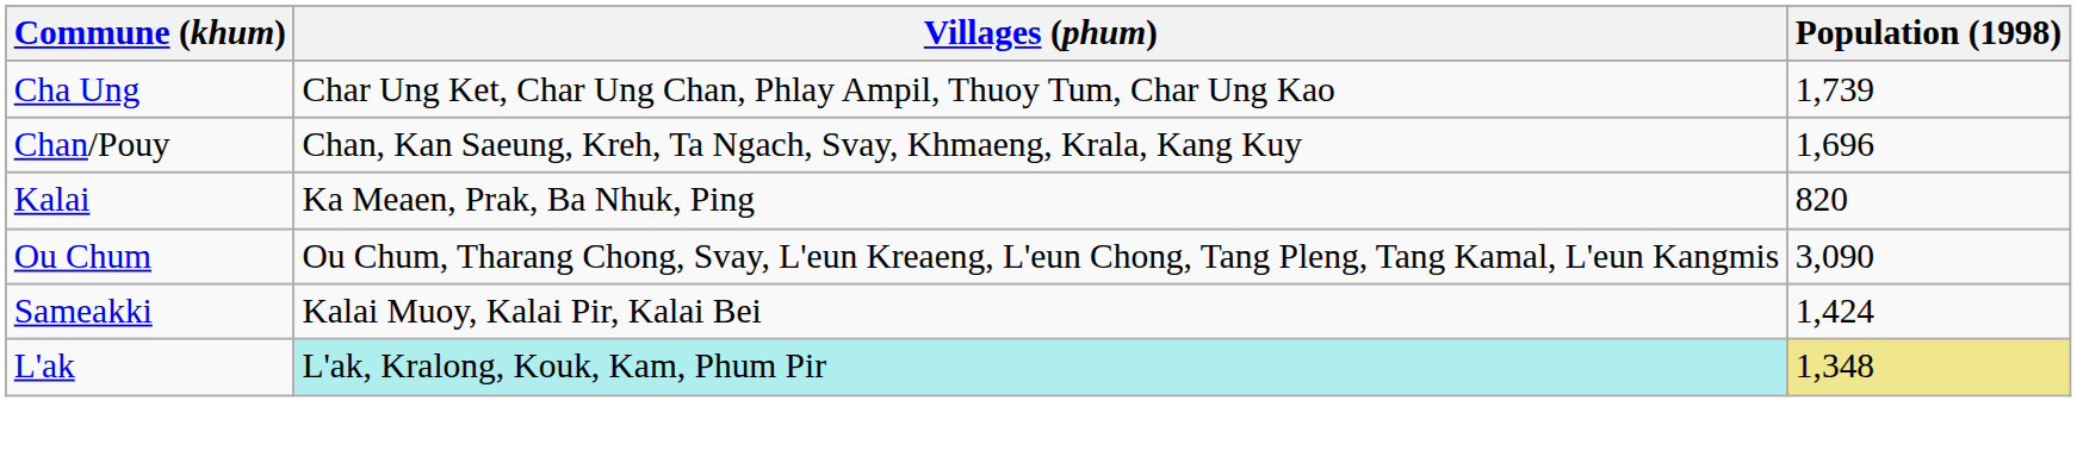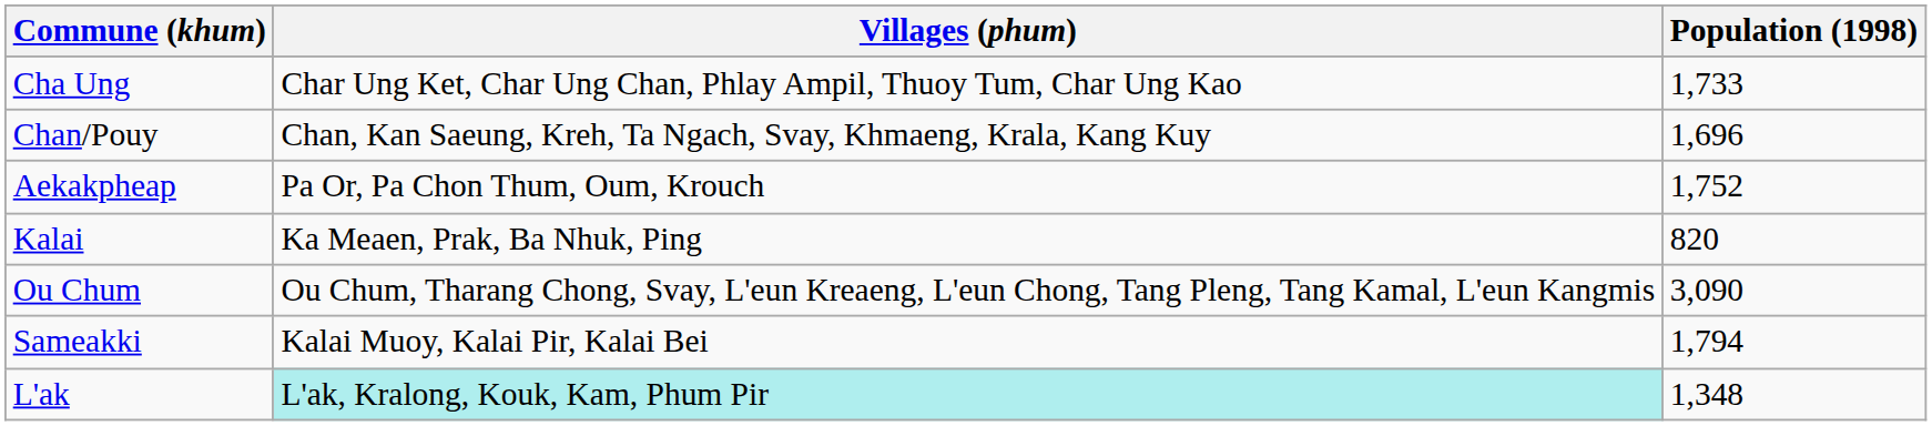 <table class="wikitable">
 <tr>
 <th><a href='#'>Commune</a> (<em>khum</em>)</th>
 <th><a href='#'>Villages</a> (<em>phum</em>)</th>
 <th>Population (1998)</th>
 </tr>
 <tr>
 <td><a href='#'>Cha Ung</a></td>
 <td>Char Ung Ket, Char Ung Chan, Phlay Ampil, Thuoy Tum, Char Ung Kao</td>
-<td>1,739</td>
+<td>1,733</td>
 </tr>
 <tr>
 <td><a href='#'>Chan</a>/Pouy</td>
 <td>Chan, Kan Saeung, Kreh, Ta Ngach, Svay, Khmaeng, Krala, Kang Kuy</td>
 <td>1,696</td>
+</tr>
+<tr>
+<td><a href='#'>Aekakpheap</a></td>
+<td>Pa Or, Pa Chon Thum, Oum, Krouch</td>
+<td>1,752</td>
 </tr>
 <tr>
 <td><a href='#'>Kalai</a></td>
 <td>Ka Meaen, Prak, Ba Nhuk, Ping</td>
 <td>820</td>
 </tr>
 <tr>
 <td><a href='#'>Ou Chum</a></td>
 <td>Ou Chum, Tharang Chong, Svay, L'eun Kreaeng, L'eun Chong, Tang Pleng, Tang Kamal, L'eun Kangmis</td>
 <td>3,090</td>
 </tr>
 <tr>
 <td><a href='#'>Sameakki</a></td>
 <td>Kalai Muoy, Kalai Pir, Kalai Bei</td>
-<td>1,424</td>
+<td>1,794</td>
 </tr>
 <tr>
 <td><a href='#'>L'ak</a></td>
 <td style="background: paleturquoise;">L'ak, Kralong, Kouk, Kam, Phum Pir</td>
-<td style="background: khaki;">1,348</td>
+<td>1,348</td>
 </tr>
 </table>
